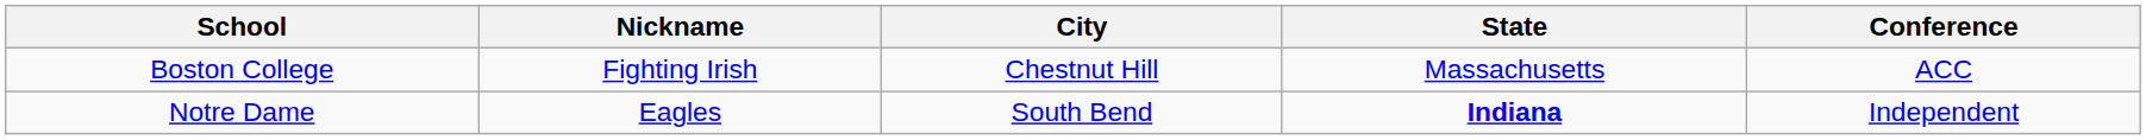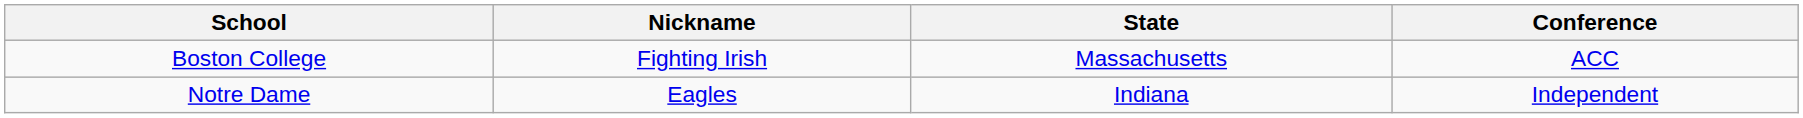 <table class="wikitable sortable" style="text-align:center;" width="100%">
 <tr>
 <th>School</th>
 <th>Nickname</th>
-<th>City</th>
 <th>State</th>
 <th>Conference</th>
 </tr>
 <tr>
 <td><a href='#'>Boston College</a></td>
 <td><a href='#'>Fighting Irish</a></td>
-<td><a href='#'>Chestnut Hill</a></td>
 <td><a href='#'>Massachusetts</a></td>
 <td><a href='#'>ACC</a></td>
 </tr>
 <tr>
 <td><a href='#'>Notre Dame</a></td>
 <td><a href='#'>Eagles</a></td>
-<td><a href='#'>South Bend</a></td>
-<td><strong><a href='#'>Indiana</a></strong></td>
+<td><a href='#'>Indiana</a></td>
 <td><a href='#'>Independent</a></td>
 </tr>
 </table>
